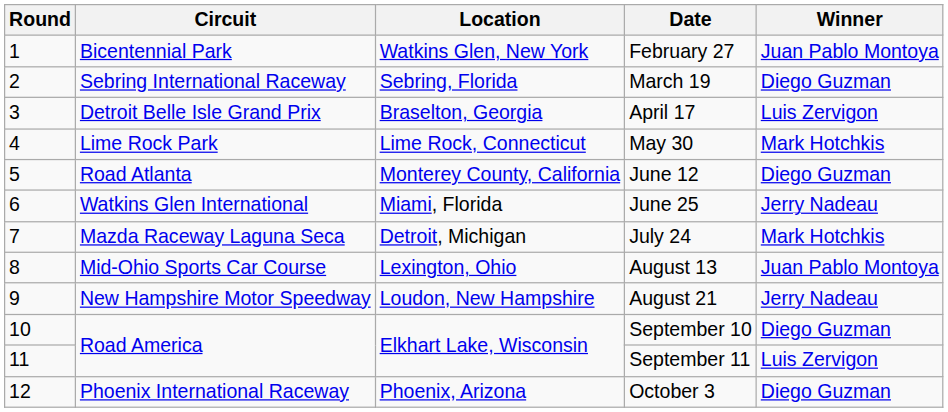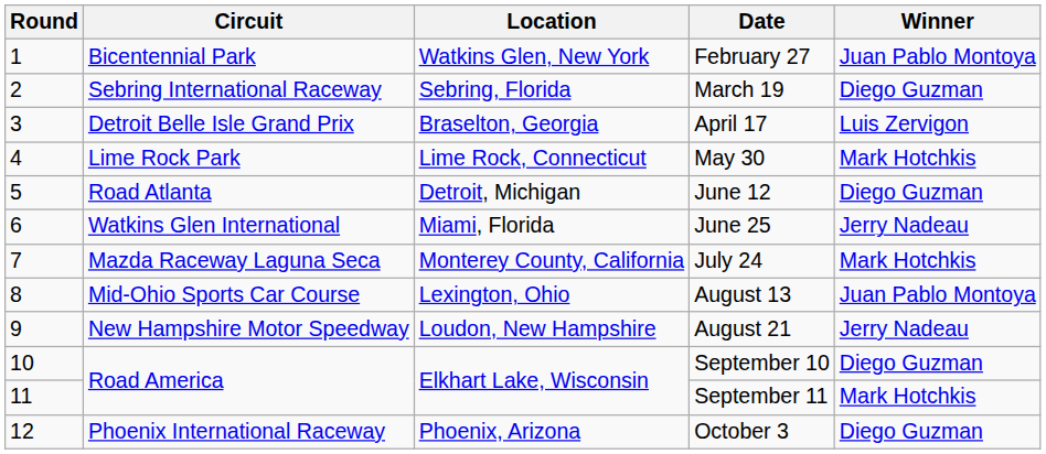 <table class="wikitable">
 <tr>
 <th>Round</th>
 <th>Circuit</th>
 <th>Location</th>
 <th>Date</th>
 <th>Winner</th>
 </tr>
 <tr>
 <td>1</td>
 <td><a href='#'>Bicentennial Park</a></td>
 <td> <a href='#'>Watkins Glen, New York</a></td>
 <td>February 27</td>
 <td> <a href='#'>Juan Pablo Montoya</a></td>
 </tr>
 <tr>
 <td>2</td>
 <td><a href='#'>Sebring International Raceway</a></td>
 <td> <a href='#'>Sebring, Florida</a></td>
 <td>March 19</td>
 <td> <a href='#'>Diego Guzman</a></td>
 </tr>
 <tr>
 <td>3</td>
 <td><a href='#'>Detroit Belle Isle Grand Prix</a></td>
 <td> <a href='#'>Braselton, Georgia</a></td>
 <td>April 17</td>
 <td> <a href='#'>Luis Zervigon</a></td>
 </tr>
 <tr>
 <td>4</td>
 <td><a href='#'>Lime Rock Park</a></td>
 <td> <a href='#'>Lime Rock, Connecticut</a></td>
 <td>May 30</td>
 <td> <a href='#'>Mark Hotchkis</a></td>
 </tr>
 <tr>
 <td>5</td>
 <td><a href='#'>Road Atlanta</a></td>
-<td> <a href='#'>Monterey County, California</a></td>
+<td> <a href='#'>Detroit</a>, Michigan</td>
 <td>June 12</td>
 <td> <a href='#'>Diego Guzman</a></td>
 </tr>
 <tr>
 <td>6</td>
 <td><a href='#'>Watkins Glen International</a></td>
 <td> <a href='#'>Miami</a>, Florida</td>
 <td>June 25</td>
 <td> <a href='#'>Jerry Nadeau</a></td>
 </tr>
 <tr>
 <td>7</td>
 <td><a href='#'>Mazda Raceway Laguna Seca</a></td>
-<td> <a href='#'>Detroit</a>, Michigan</td>
+<td> <a href='#'>Monterey County, California</a></td>
 <td>July 24</td>
 <td> <a href='#'>Mark Hotchkis</a></td>
 </tr>
 <tr>
 <td>8</td>
 <td><a href='#'>Mid-Ohio Sports Car Course</a></td>
 <td> <a href='#'>Lexington, Ohio</a></td>
 <td>August 13</td>
 <td> <a href='#'>Juan Pablo Montoya</a></td>
 </tr>
 <tr>
 <td>9</td>
 <td><a href='#'>New Hampshire Motor Speedway</a></td>
 <td> <a href='#'>Loudon, New Hampshire</a></td>
 <td>August 21</td>
 <td> <a href='#'>Jerry Nadeau</a></td>
 </tr>
 <tr>
 <td>10</td>
 <td rowspan=2><a href='#'>Road America</a></td>
 <td rowspan=2> <a href='#'>Elkhart Lake, Wisconsin</a></td>
 <td>September 10</td>
 <td> <a href='#'>Diego Guzman</a></td>
 </tr>
 <tr>
 <td>11</td>
 <td>September 11</td>
-<td> <a href='#'>Luis Zervigon</a></td>
+<td> <a href='#'>Mark Hotchkis</a></td>
 </tr>
 <tr>
 <td>12</td>
 <td><a href='#'>Phoenix International Raceway</a></td>
 <td> <a href='#'>Phoenix, Arizona</a></td>
 <td>October 3</td>
 <td> <a href='#'>Diego Guzman</a></td>
 </tr>
 </table>
